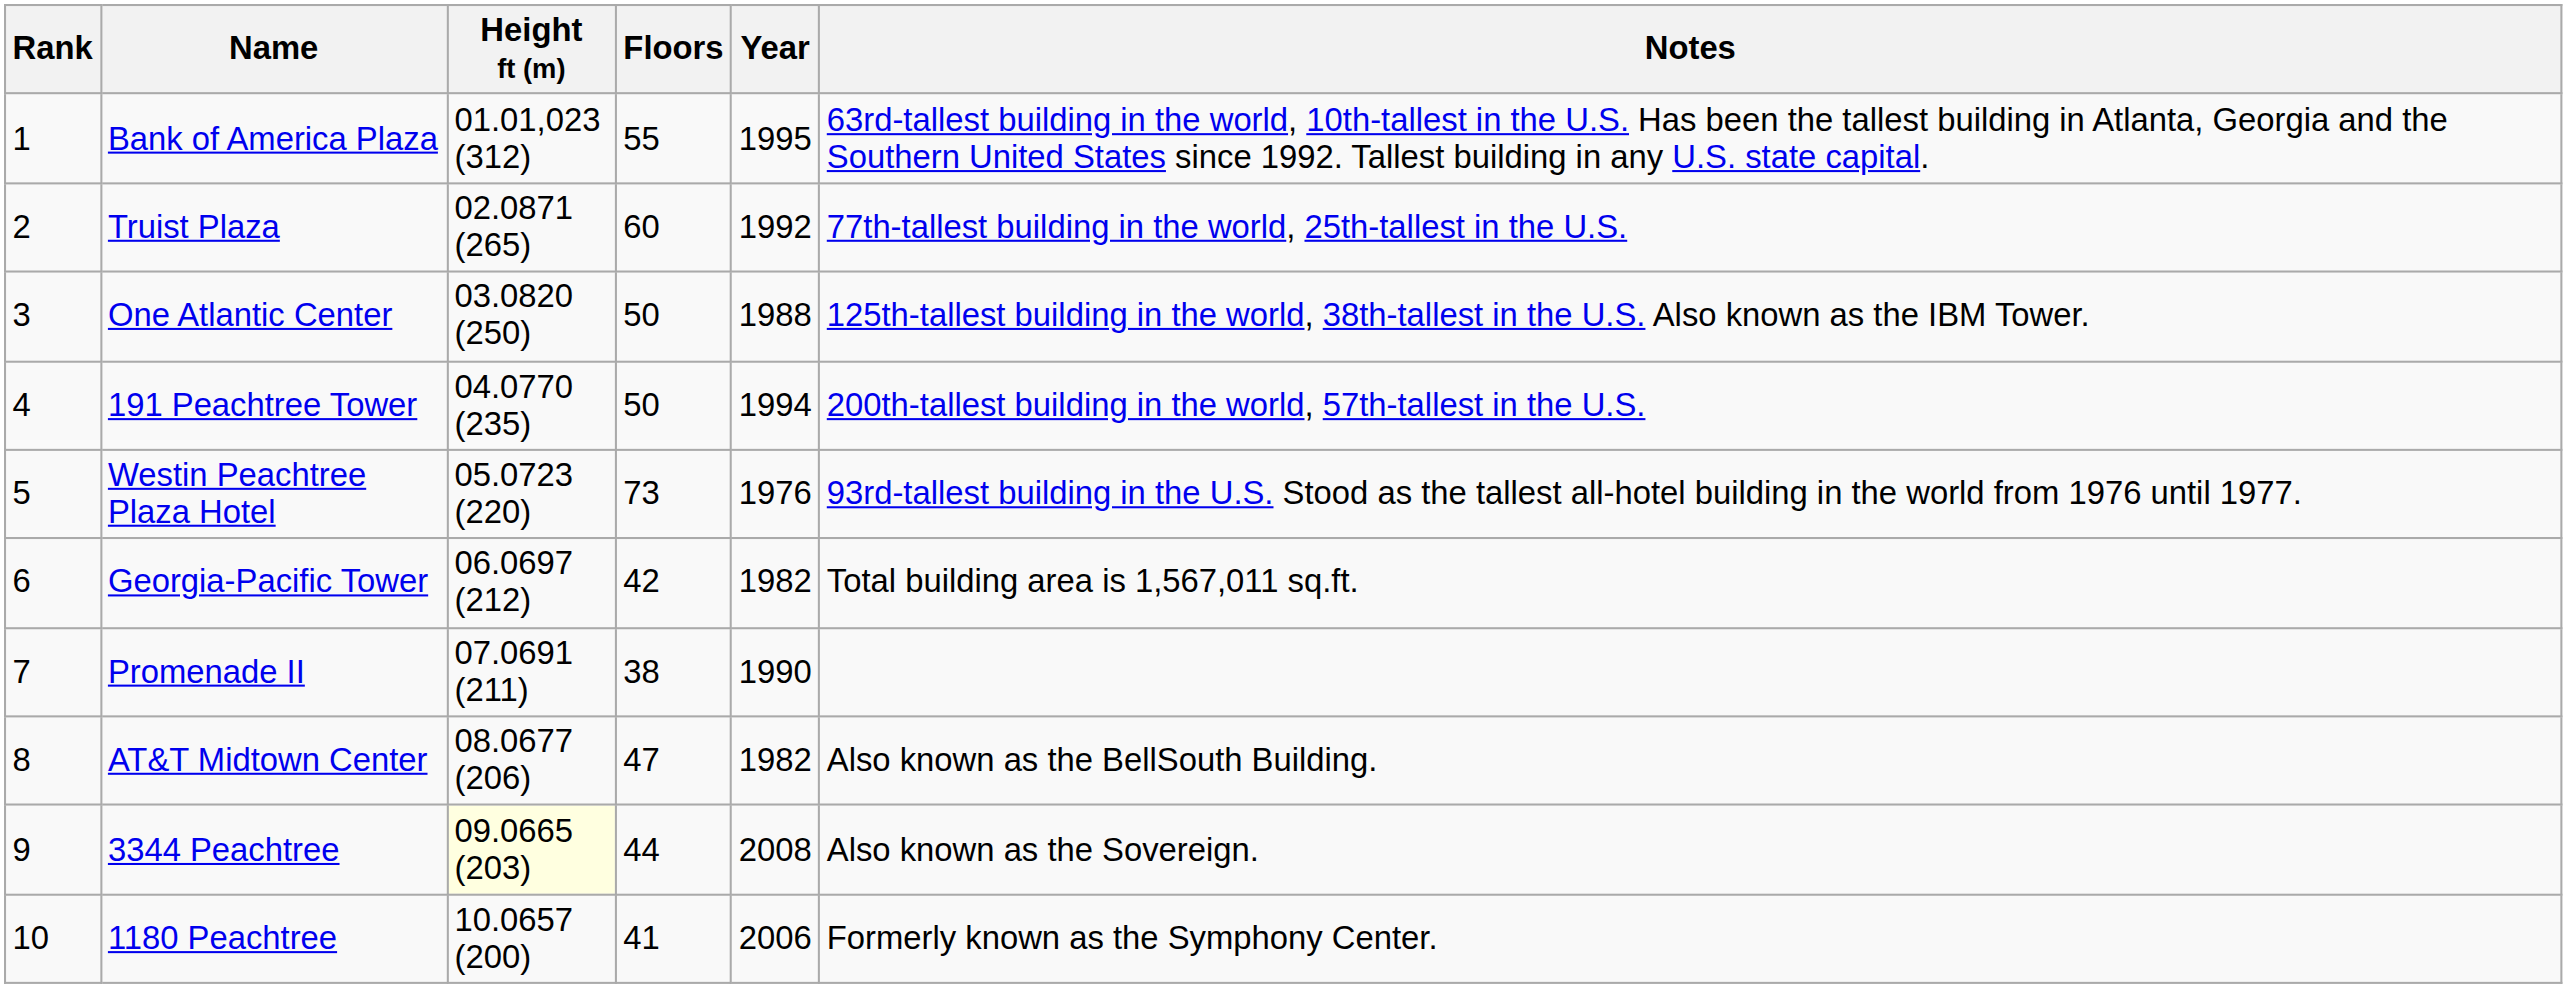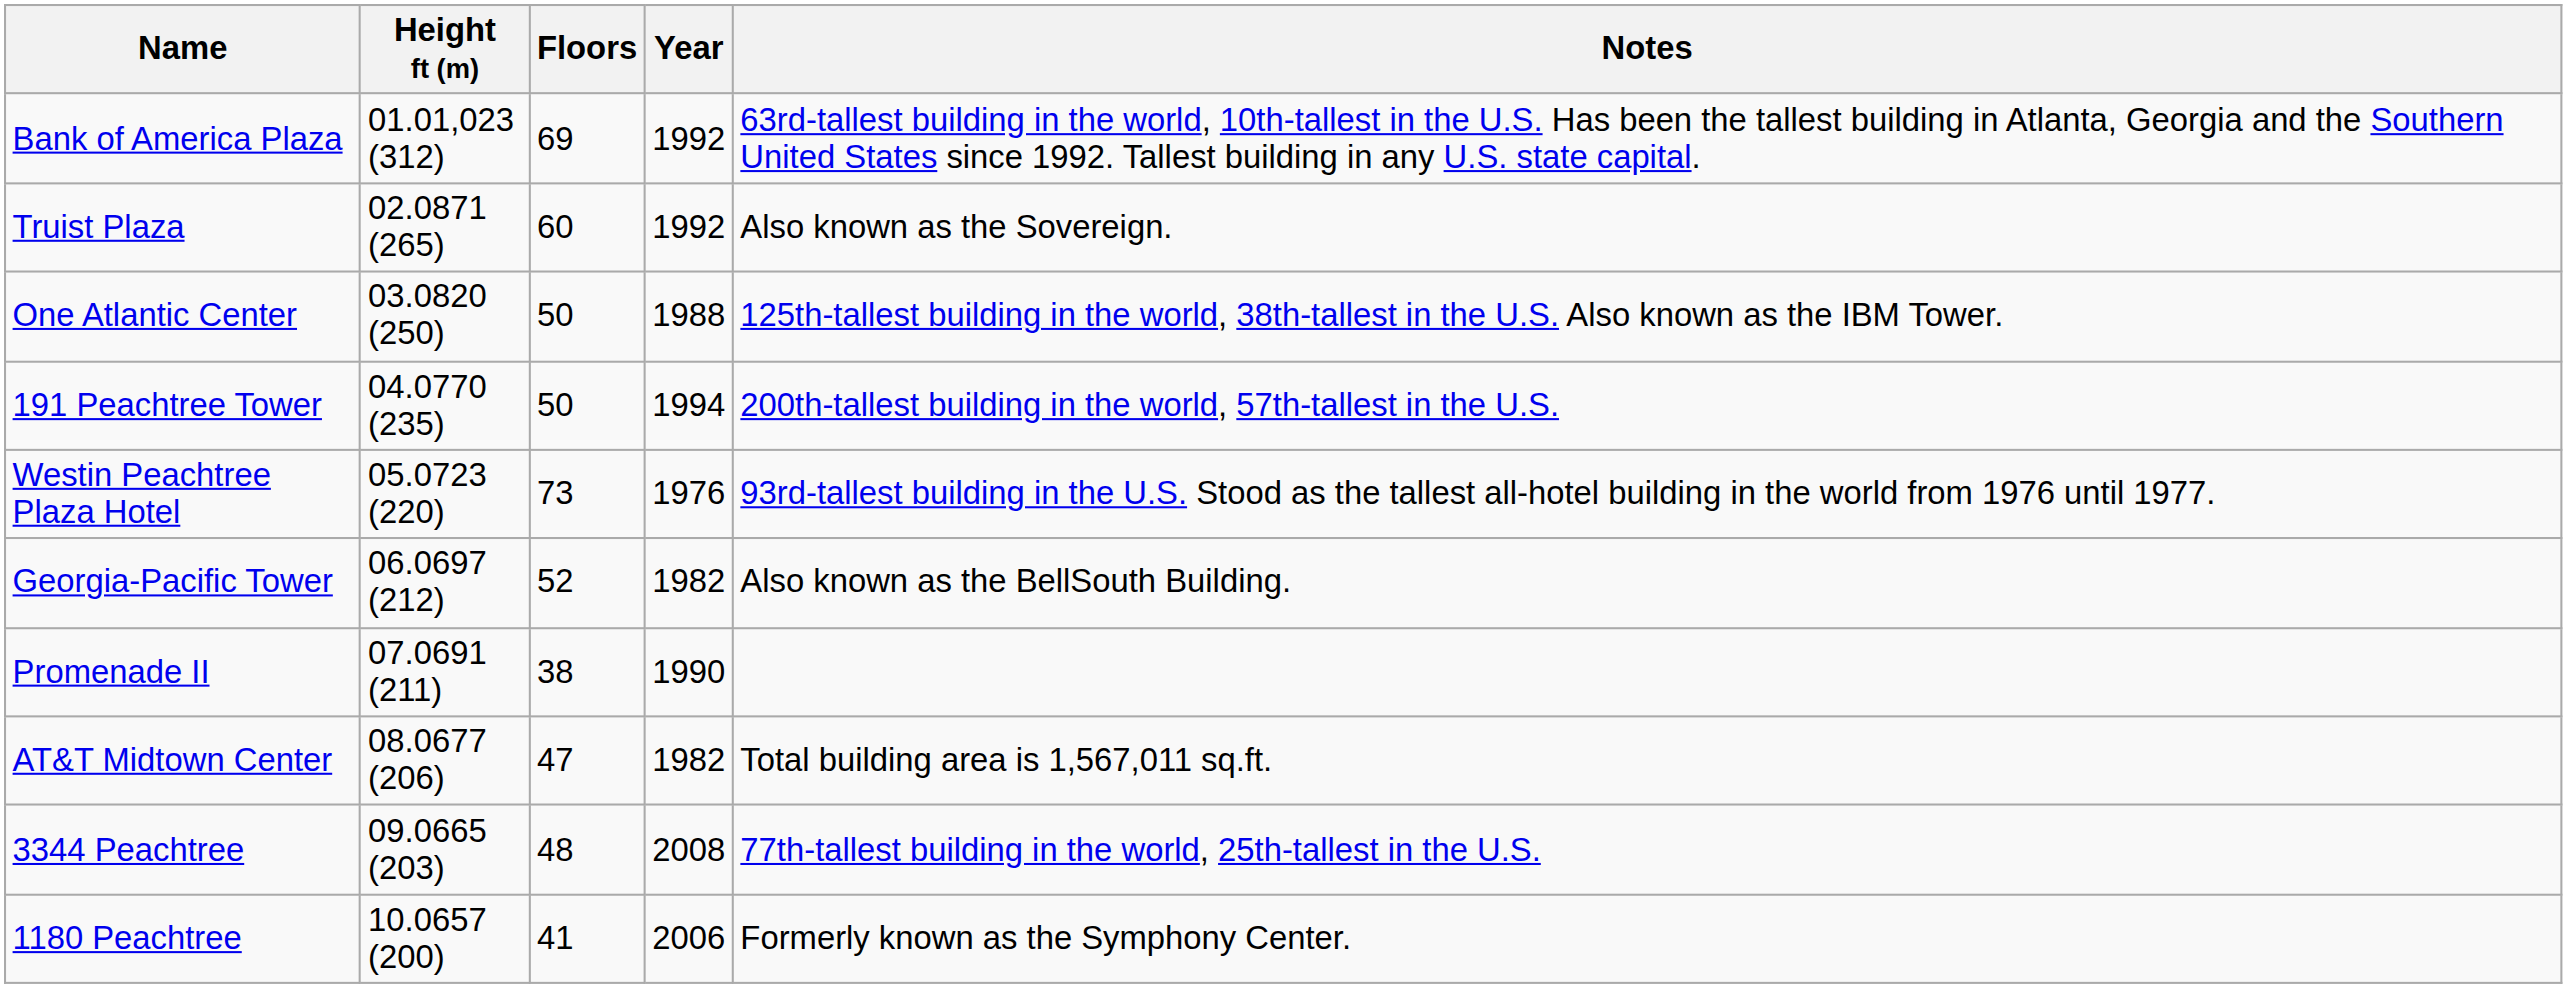 <table class="wikitable sortable">
 <tr>
-<th>Rank</th>
 <th>Name</th>
 <th width="75">Height<br><small>ft (m)</small></th>
 <th>Floors</th>
 <th>Year</th>
 <th class="unsortable">Notes</th>
 </tr>
 <tr>
-<td>1</td>
 <td><a href='#'>Bank of America Plaza</a></td>
 <td><span>01.0</span>1,023 (312)</td>
-<td>55</td>
-<td>1995</td>
+<td>69</td>
+<td>1992</td>
 <td><a href='#'>63rd-tallest building in the world</a>, <a href='#'>10th-tallest in the U.S.</a> Has been the tallest building in Atlanta, Georgia and the <a href='#'>Southern United States</a> since 1992. Tallest building in any <a href='#'>U.S. state capital</a>.</td>
 </tr>
 <tr>
-<td>2</td>
 <td><a href='#'>Truist Plaza</a></td>
 <td><span>02.0</span>871 (265)</td>
 <td>60</td>
 <td>1992</td>
-<td><a href='#'>77th-tallest building in the world</a>, <a href='#'>25th-tallest in the U.S.</a></td>
+<td>Also known as the Sovereign.</td>
 </tr>
 <tr>
-<td>3</td>
 <td><a href='#'>One Atlantic Center</a></td>
 <td><span>03.0</span>820 (250)</td>
 <td>50</td>
 <td>1988</td>
 <td><a href='#'>125th-tallest building in the world</a>, <a href='#'>38th-tallest in the U.S.</a>  Also known as the IBM Tower.</td>
 </tr>
 <tr>
-<td>4</td>
 <td><a href='#'>191 Peachtree Tower</a></td>
 <td><span>04.0</span>770 (235)</td>
 <td>50</td>
 <td>1994</td>
 <td><a href='#'>200th-tallest building in the world</a>, <a href='#'>57th-tallest in the U.S.</a></td>
 </tr>
 <tr>
-<td>5</td>
 <td><a href='#'>Westin Peachtree Plaza Hotel</a></td>
 <td><span>05.0</span>723 (220)</td>
 <td>73</td>
 <td>1976</td>
 <td><a href='#'>93rd-tallest building in the U.S.</a>  Stood as the tallest all-hotel building in the world from 1976 until 1977.</td>
 </tr>
 <tr>
-<td>6</td>
 <td><a href='#'>Georgia-Pacific Tower</a></td>
 <td><span>06.0</span>697 (212)</td>
-<td>42</td>
+<td>52</td>
 <td>1982</td>
-<td> Total building area is 1,567,011 sq.ft.</td>
+<td>Also known as the BellSouth Building.</td>
 </tr>
 <tr>
-<td>7</td>
 <td><a href='#'>Promenade II</a></td>
 <td><span>07.0</span>691 (211)</td>
 <td>38</td>
 <td>1990</td>
 <td></td>
 </tr>
 <tr>
-<td>8</td>
 <td><a href='#'>AT&T Midtown Center</a></td>
 <td><span>08.0</span>677 (206)</td>
 <td>47</td>
 <td>1982</td>
-<td>Also known as the BellSouth Building.</td>
+<td> Total building area is 1,567,011 sq.ft.</td>
 </tr>
 <tr>
-<td>9</td>
 <td><a href='#'>3344 Peachtree</a></td>
-<td style="background: lightyellow;"><span>09.0</span>665 (203)</td>
-<td>44</td>
+<td><span>09.0</span>665 (203)</td>
+<td>48</td>
 <td>2008</td>
-<td>Also known as the Sovereign.</td>
+<td><a href='#'>77th-tallest building in the world</a>, <a href='#'>25th-tallest in the U.S.</a></td>
 </tr>
 <tr>
-<td>10</td>
 <td><a href='#'>1180 Peachtree</a></td>
 <td><span>10.0</span>657 (200)</td>
 <td>41</td>
 <td>2006</td>
 <td>Formerly known as the Symphony Center.</td>
 </tr>
 </table>
